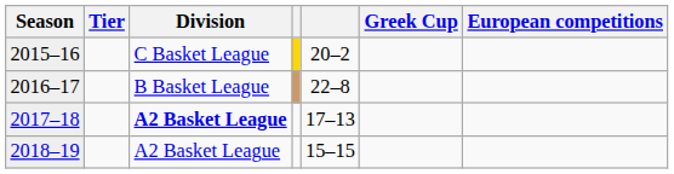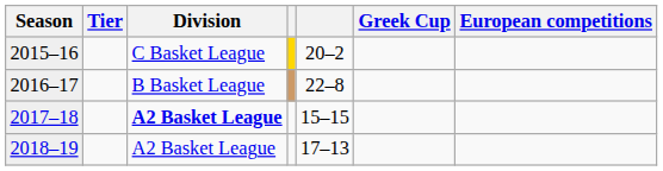 <table class="wikitable" style="font-size:85%; text-align:center">
 <tr>
 <th>Season</th>
 <th><a href='#'>Tier</a></th>
 <th>Division</th>
 <th></th>
 <th></th>
 <th><a href='#'>Greek Cup</a></th>
 <th colspan=3><a href='#'>European competitions</a></th>
 </tr>
 <tr>
 <td bgcolor=#efefef>2015–16</td>
 <td></td>
 <td align=left><a href='#'>C Basket League</a></td>
 <td bgcolor=gold></td>
 <td>20–2</td>
 <td></td>
 <td colspan=3></td>
 </tr>
 <tr>
 <td bgcolor=#efefef>2016–17</td>
 <td></td>
 <td align=left><a href='#'>B Basket League</a></td>
 <td bgcolor=#CC9966></td>
 <td>22–8</td>
 <td></td>
 <td colspan=3></td>
 </tr>
 <tr>
 <td bgcolor=#efefef><a href='#'>2017–18</a></td>
 <td></td>
 <td align=left><strong><a href='#'>A2 Basket League</a></strong></td>
 <td bgcolor=></td>
-<td>17–13</td>
+<td>15–15</td>
 <td></td>
 <td colspan=3></td>
 </tr>
 <tr>
 <td bgcolor=#efefef><a href='#'>2018–19</a></td>
 <td></td>
 <td align=left><a href='#'>A2 Basket League</a></td>
 <td bgcolor=></td>
-<td>15–15</td>
+<td>17–13</td>
 <td></td>
 <td colspan=3></td>
 </tr>
 </table>
